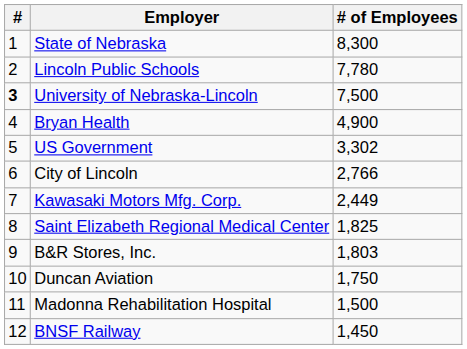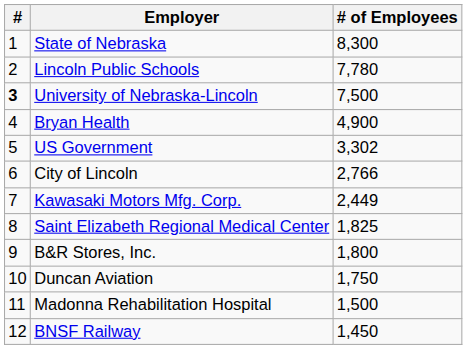 <table class="wikitable sortable">
 <tr>
 <th>#</th>
 <th>Employer</th>
 <th># of Employees</th>
 </tr>
 <tr>
 <td>1</td>
 <td><a href='#'>State of Nebraska</a></td>
 <td>8,300</td>
 </tr>
 <tr>
 <td>2</td>
 <td><a href='#'>Lincoln Public Schools</a></td>
 <td>7,780</td>
 </tr>
 <tr>
 <td><strong>3</strong></td>
 <td><a href='#'>University of Nebraska-Lincoln</a></td>
 <td>7,500</td>
 </tr>
 <tr>
 <td>4</td>
 <td><a href='#'>Bryan Health</a></td>
 <td>4,900</td>
 </tr>
 <tr>
 <td>5</td>
 <td><a href='#'>US Government</a></td>
 <td>3,302</td>
 </tr>
 <tr>
 <td>6</td>
 <td>City of Lincoln</td>
 <td>2,766</td>
 </tr>
 <tr>
 <td>7</td>
 <td><a href='#'>Kawasaki Motors Mfg. Corp.</a></td>
 <td>2,449</td>
 </tr>
 <tr>
 <td>8</td>
 <td><a href='#'>Saint Elizabeth Regional Medical Center</a></td>
 <td>1,825</td>
 </tr>
 <tr>
 <td>9</td>
 <td>B&R Stores, Inc.</td>
-<td>1,803</td>
+<td>1,800</td>
 </tr>
 <tr>
 <td>10</td>
 <td>Duncan Aviation</td>
 <td>1,750</td>
 </tr>
 <tr>
 <td>11</td>
 <td>Madonna Rehabilitation Hospital</td>
 <td>1,500</td>
 </tr>
 <tr>
 <td>12</td>
 <td><a href='#'>BNSF Railway</a></td>
 <td>1,450</td>
 </tr>
 </table>
